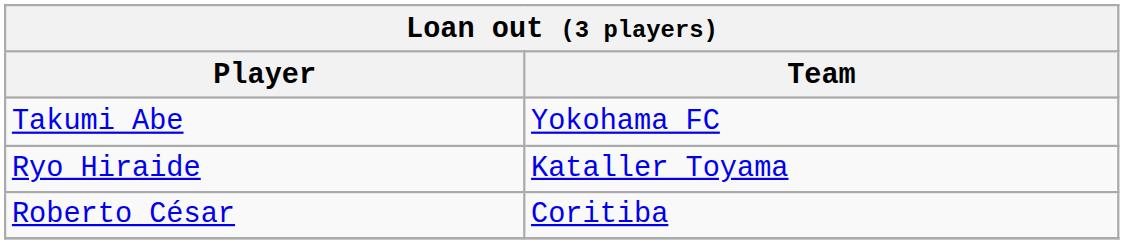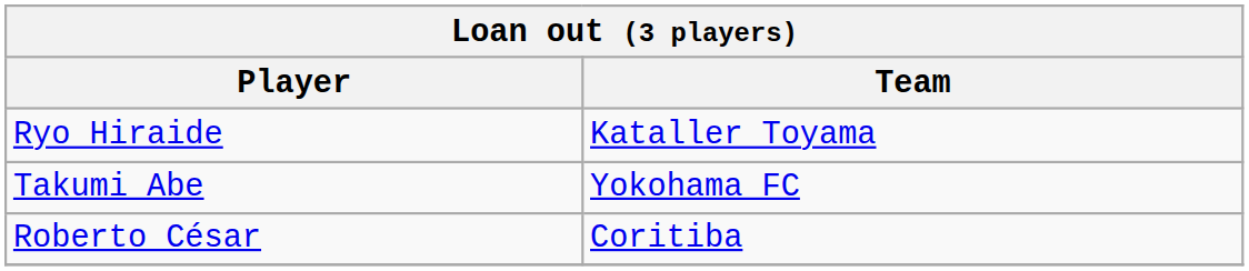 <table class="wikitable collapsible collapsed">
 <tr>
 <th colspan="2" width="500"> <strong>Loan out</strong> <small>(3 players)</small></th>
 </tr>
 <tr>
 <th>Player</th>
 <th>Team</th>
 </tr>
 <tr>
+<td> <a href='#'>Ryo Hiraide</a></td>
+<td> <a href='#'>Kataller Toyama</a></td>
+</tr>
+<tr>
 <td> <a href='#'>Takumi Abe</a></td>
 <td> <a href='#'>Yokohama FC</a></td>
-</tr>
-<tr>
-<td> <a href='#'>Ryo Hiraide</a></td>
-<td> <a href='#'>Kataller Toyama</a></td>
 </tr>
 <tr>
 <td> <a href='#'>Roberto César</a></td>
 <td> <a href='#'>Coritiba</a></td>
 </tr>
 <tr>
 </tr>
 </table>
